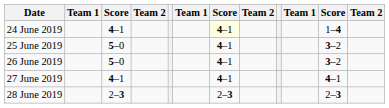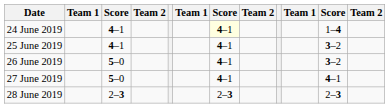 <table class="wikitable">
 <tr>
 <th>Date</th>
 <th>Team 1</th>
 <th>Score</th>
 <th>Team 2</th>
 <th></th>
 <th>Team 1</th>
 <th>Score</th>
 <th>Team 2</th>
 <th></th>
 <th>Team 1</th>
 <th>Score</th>
 <th>Team 2</th>
 </tr>
 <tr>
 <td>24 June 2019</td>
 <td><strong></strong></td>
 <td align="center"><strong>4</strong>–1</td>
 <td></td>
 <th></th>
 <td><strong></strong></td>
 <td align="center" style="background: lightyellow;"><strong>4</strong>–1</td>
 <td></td>
 <th></th>
 <td></td>
 <td align="center">1–<strong>4</strong></td>
 <td><strong></strong></td>
 </tr>
 <tr>
 <td>25 June 2019</td>
 <td><strong></strong></td>
-<td align="center"><strong>5</strong>–0</td>
+<td align="center"><strong>4</strong>–1</td>
 <td></td>
 <th></th>
 <td><strong></strong></td>
 <td align="center"><strong>4</strong>–1</td>
 <td></td>
 <th></th>
 <td><strong></strong></td>
 <td align="center"><strong>3</strong>–2</td>
 <td></td>
 </tr>
 <tr>
 <td>26 June 2019</td>
 <td><strong></strong></td>
 <td align="center"><strong>5</strong>–0</td>
 <td></td>
 <th></th>
 <td><strong></strong></td>
 <td align="center"><strong>4</strong>–1</td>
 <td></td>
 <th></th>
 <td><strong></strong></td>
 <td align="center"><strong>3</strong>–2</td>
 <td></td>
 </tr>
 <tr>
 <td>27 June 2019</td>
 <td><strong></strong></td>
-<td align="center"><strong>4</strong>–1</td>
+<td align="center"><strong>5</strong>–0</td>
 <td></td>
 <th></th>
 <td><strong></strong></td>
 <td align="center"><strong>4</strong>–1</td>
 <td></td>
 <th></th>
 <td><strong></strong></td>
 <td align="center"><strong>4</strong>–1</td>
 <td></td>
 </tr>
 <tr>
 <td>28 June 2019</td>
 <td></td>
 <td align="center">2–<strong>3</strong></td>
 <td><strong></strong></td>
 <th></th>
 <td></td>
 <td align="center">2–<strong>3</strong></td>
 <td><strong></strong></td>
 <th></th>
 <td></td>
 <td align="center">2–<strong>3</strong></td>
 <td><strong></strong></td>
 </tr>
 </table>
